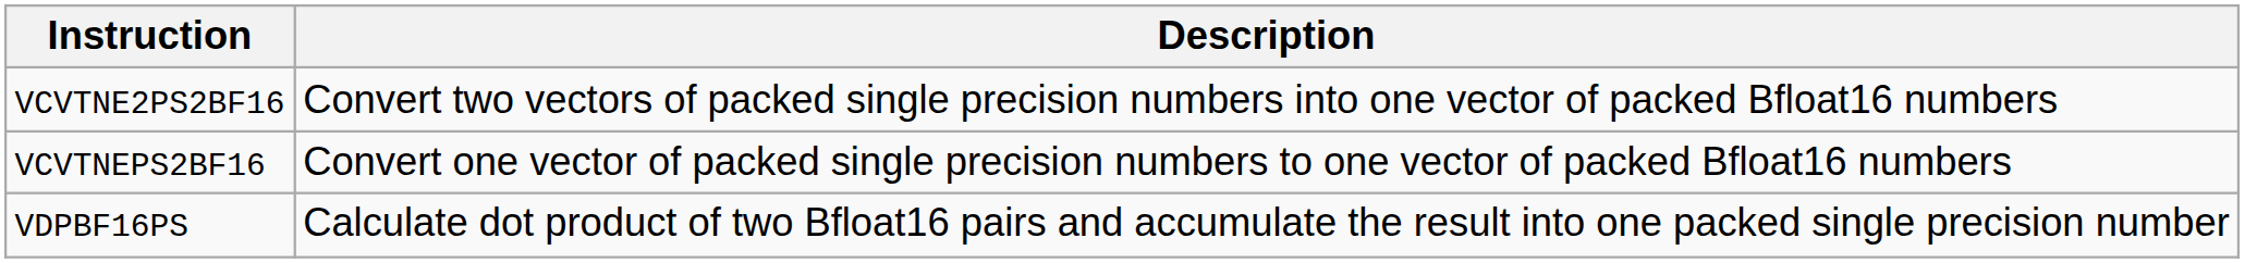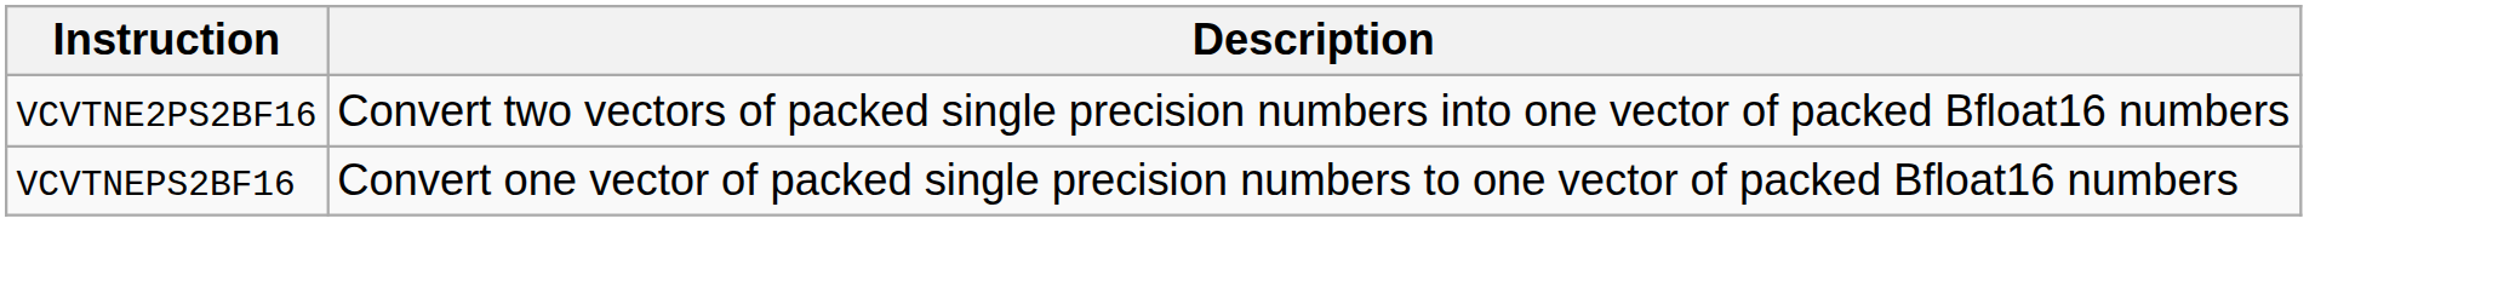 <table class="wikitable">
 <tr>
 <th scope="col">Instruction</th>
 <th scope="col">Description</th>
 </tr>
 <tr>
 <td><code>VCVTNE2PS2BF16</code></td>
 <td>Convert two vectors of packed single precision numbers into one vector of packed Bfloat16 numbers</td>
 </tr>
 <tr>
 <td><code>VCVTNEPS2BF16</code></td>
 <td>Convert one vector of packed single precision numbers to one vector of packed Bfloat16 numbers</td>
 </tr>
-<tr>
-<td><code>VDPBF16PS</code></td>
-<td>Calculate dot product of two Bfloat16 pairs and accumulate the result into one packed single precision number</td>
-</tr>
 </table>
